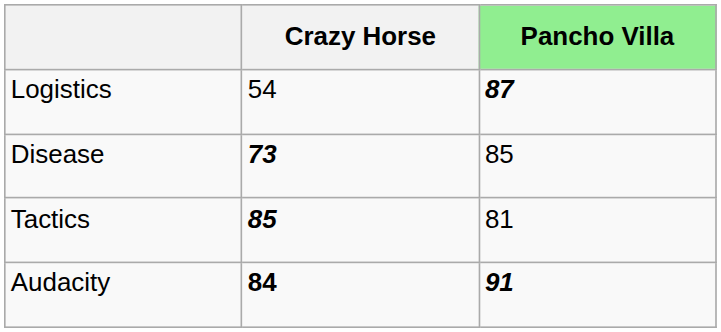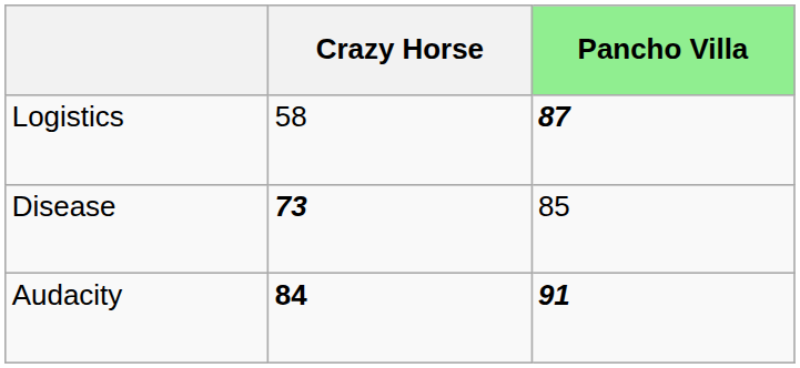 <table class="wikitable" style="text-align:left; width:440px; height:200px">
 <tr>
 <th style="width:120px;"></th>
 <th style="width:120px;">Crazy Horse</th>
 <th style="width:120px; background:lightgreen;">Pancho Villa</th>
 </tr>
 <tr valign="top">
 <td>Logistics</td>
-<td>54</td>
+<td>58</td>
 <td><strong><em>87</em></strong></td>
 </tr>
 <tr valign="top">
 <td>Disease</td>
 <td><strong><em>73</em></strong></td>
 <td>85</td>
 </tr>
 <tr valign="top">
-<td>Tactics</td>
-<td><strong><em>85</em></strong></td>
-<td>81</td>
-</tr>
-<tr valign="top">
 <td>Audacity</td>
 <td><strong>84</strong></td>
 <td><strong><em>91</em></strong></td>
 </tr>
 </table>
